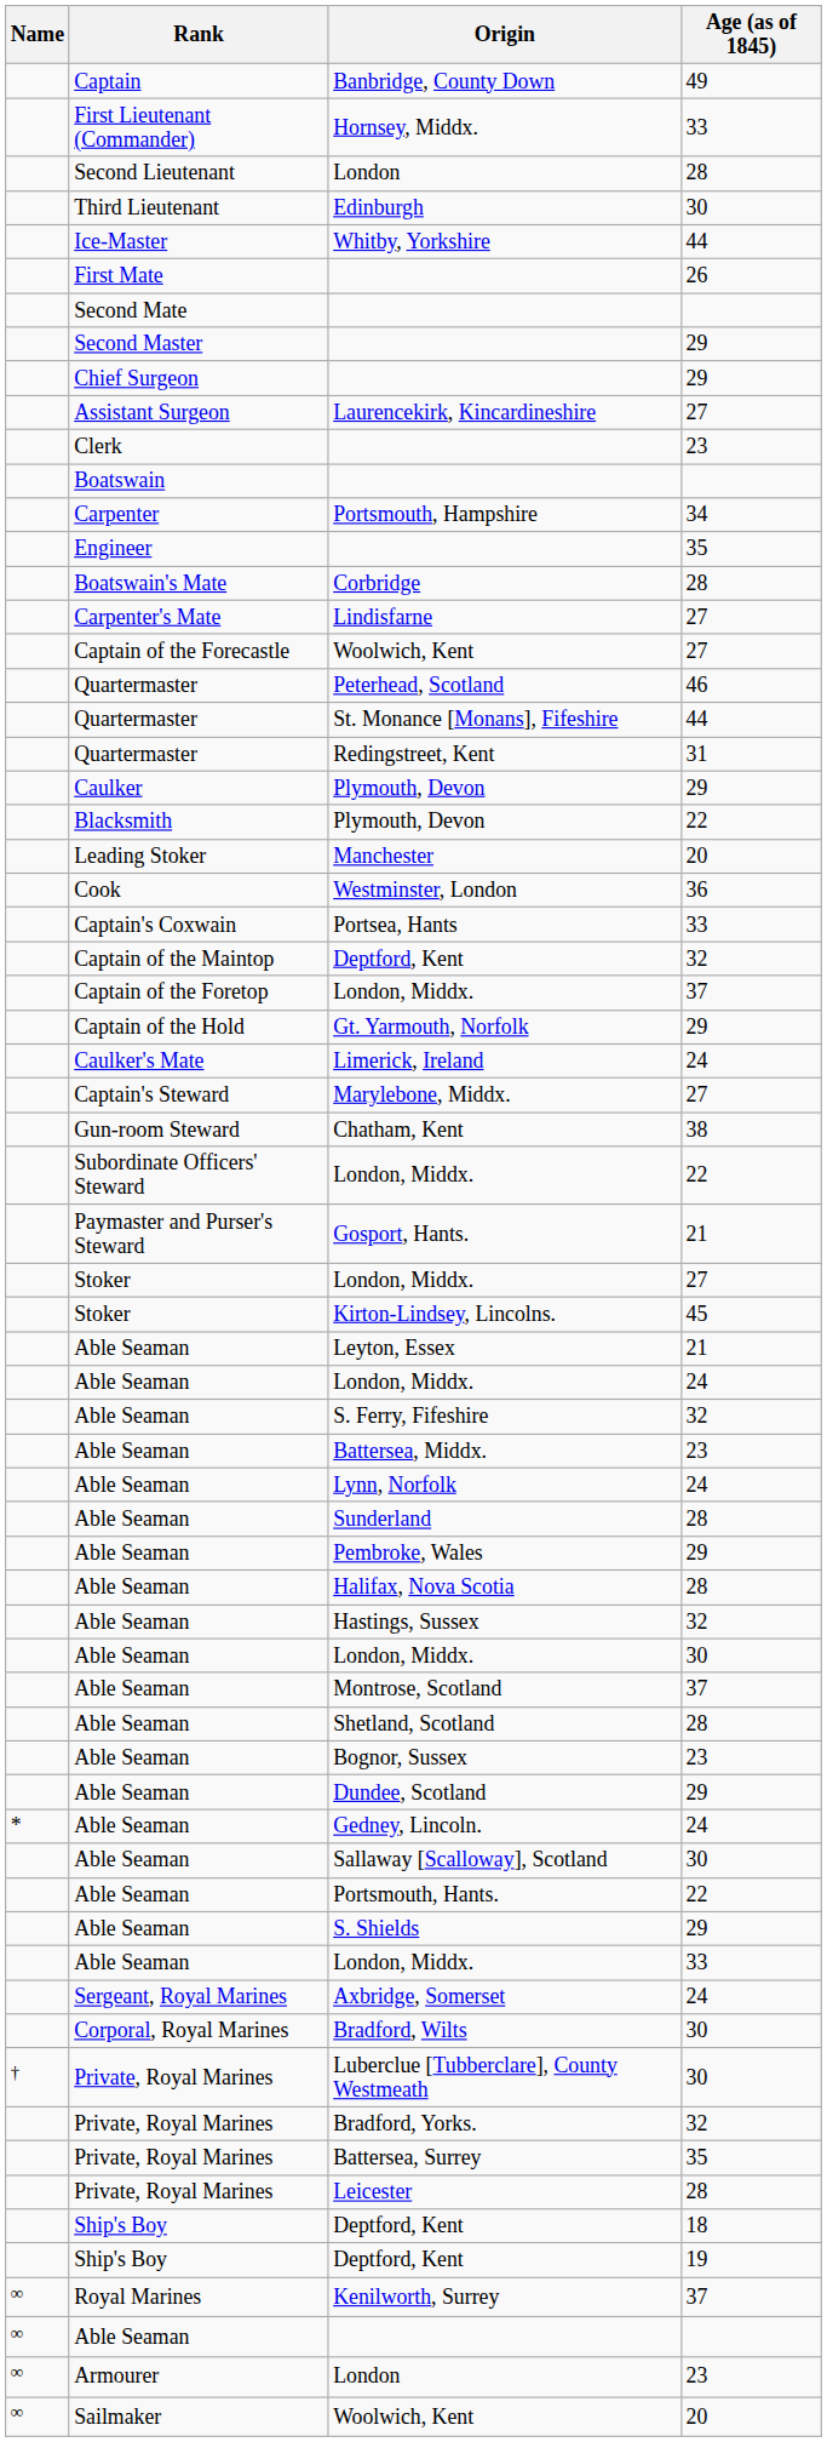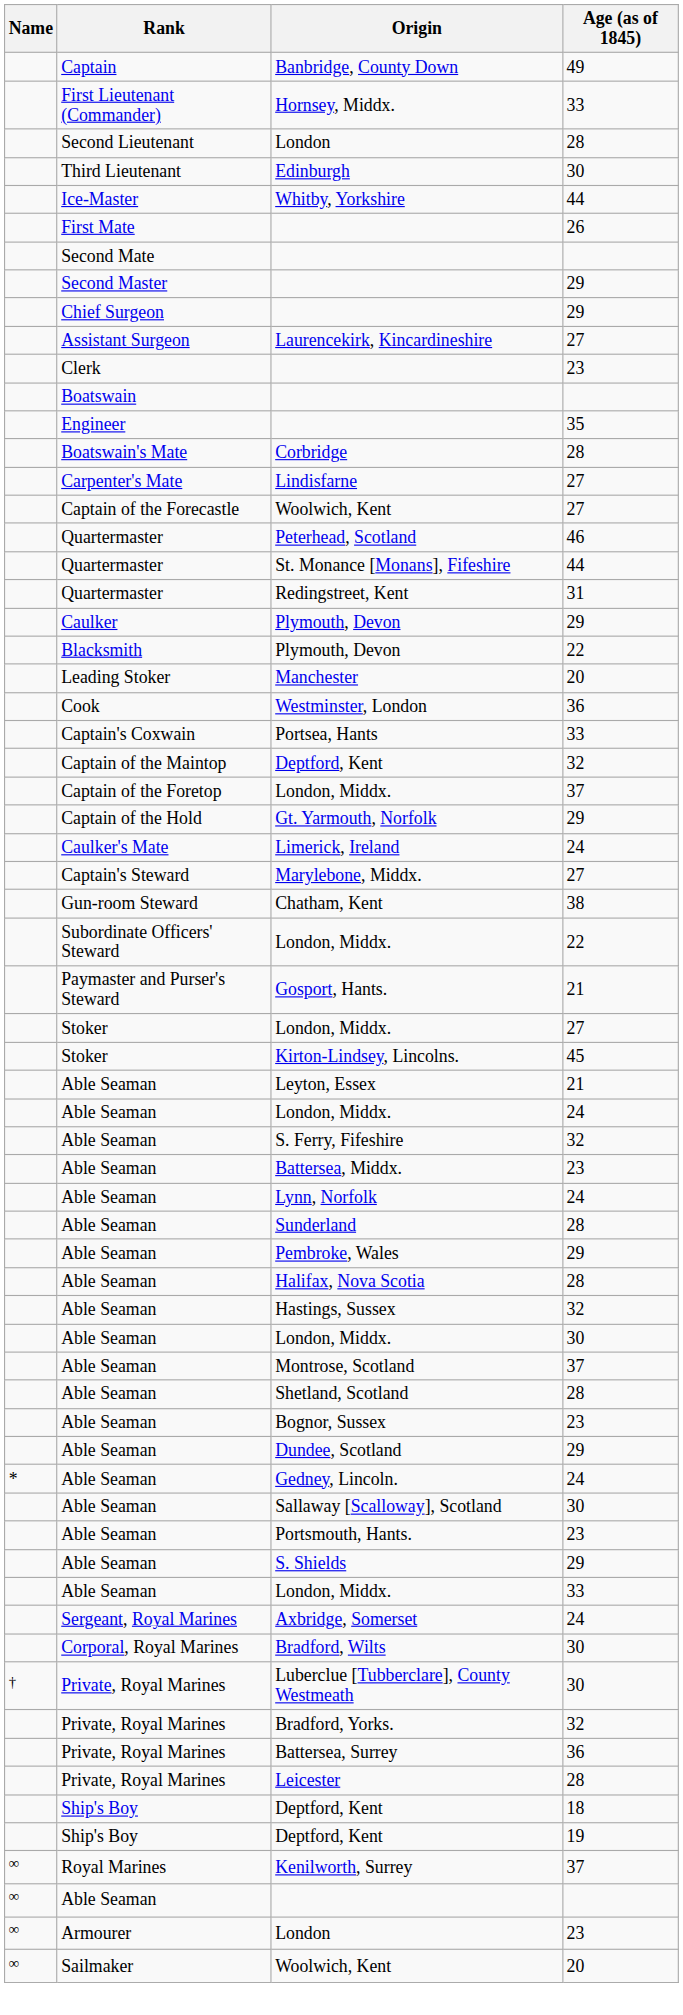 <table class="wikitable sortable">
 <tr>
 <th>Name</th>
 <th>Rank</th>
 <th>Origin</th>
 <th>Age (as of 1845)</th>
 </tr>
 <tr>
 <td></td>
 <td><a href='#'>Captain</a></td>
 <td><a href='#'>Banbridge</a>, <a href='#'>County Down</a></td>
 <td>49</td>
 </tr>
 <tr>
 <td></td>
 <td><a href='#'>First Lieutenant (Commander)</a></td>
 <td><a href='#'>Hornsey</a>, Middx.</td>
 <td>33</td>
 </tr>
 <tr>
 <td></td>
 <td>Second Lieutenant</td>
 <td>London</td>
 <td>28</td>
 </tr>
 <tr>
 <td></td>
 <td>Third Lieutenant</td>
 <td><a href='#'>Edinburgh</a></td>
 <td>30</td>
 </tr>
 <tr>
 <td></td>
 <td><a href='#'>Ice-Master</a></td>
 <td><a href='#'>Whitby</a>, <a href='#'>Yorkshire</a></td>
 <td>44</td>
 </tr>
 <tr>
 <td></td>
 <td><a href='#'>First Mate</a></td>
 <td></td>
 <td>26</td>
 </tr>
 <tr>
 <td></td>
 <td>Second Mate</td>
 <td></td>
 <td></td>
 </tr>
 <tr>
 <td></td>
 <td><a href='#'>Second Master</a></td>
 <td></td>
 <td>29</td>
 </tr>
 <tr>
 <td></td>
 <td><a href='#'>Chief Surgeon</a></td>
 <td></td>
 <td>29</td>
 </tr>
 <tr>
 <td></td>
 <td><a href='#'>Assistant Surgeon</a></td>
 <td><a href='#'>Laurencekirk</a>, <a href='#'>Kincardineshire</a></td>
 <td>27</td>
 </tr>
 <tr>
 <td></td>
 <td>Clerk</td>
 <td></td>
 <td>23</td>
 </tr>
 <tr>
 <td></td>
 <td><a href='#'>Boatswain</a></td>
 <td></td>
 <td></td>
-</tr>
-<tr>
-<td></td>
-<td><a href='#'>Carpenter</a></td>
-<td><a href='#'>Portsmouth</a>, Hampshire</td>
-<td>34</td>
 </tr>
 <tr>
 <td></td>
 <td><a href='#'>Engineer</a></td>
 <td></td>
 <td>35</td>
 </tr>
 <tr>
 <td></td>
 <td><a href='#'>Boatswain's Mate</a></td>
 <td><a href='#'>Corbridge</a></td>
 <td>28</td>
 </tr>
 <tr>
 <td></td>
 <td><a href='#'>Carpenter's Mate</a></td>
 <td><a href='#'>Lindisfarne</a></td>
 <td>27</td>
 </tr>
 <tr>
 <td></td>
 <td>Captain of the Forecastle</td>
 <td>Woolwich, Kent</td>
 <td>27</td>
 </tr>
 <tr>
 <td></td>
 <td>Quartermaster</td>
 <td><a href='#'>Peterhead</a>, <a href='#'>Scotland</a></td>
 <td>46</td>
 </tr>
 <tr>
 <td></td>
 <td>Quartermaster</td>
 <td>St. Monance [<a href='#'>Monans</a>], <a href='#'>Fifeshire</a></td>
 <td>44</td>
 </tr>
 <tr>
 <td></td>
 <td>Quartermaster</td>
 <td>Redingstreet, Kent</td>
 <td>31</td>
 </tr>
 <tr>
 <td></td>
 <td><a href='#'>Caulker</a></td>
 <td><a href='#'>Plymouth</a>, <a href='#'>Devon</a></td>
 <td>29</td>
 </tr>
 <tr>
 <td></td>
 <td><a href='#'>Blacksmith</a></td>
 <td>Plymouth, Devon</td>
 <td>22</td>
 </tr>
 <tr>
 <td></td>
 <td>Leading Stoker</td>
 <td><a href='#'>Manchester</a></td>
 <td>20</td>
 </tr>
 <tr>
 <td></td>
 <td>Cook</td>
 <td><a href='#'>Westminster</a>, London</td>
 <td>36</td>
 </tr>
 <tr>
 <td></td>
 <td>Captain's Coxwain</td>
 <td>Portsea, Hants</td>
 <td>33</td>
 </tr>
 <tr>
 <td></td>
 <td>Captain of the Maintop</td>
 <td><a href='#'>Deptford</a>, Kent</td>
 <td>32</td>
 </tr>
 <tr>
 <td></td>
 <td>Captain of the Foretop</td>
 <td>London, Middx.</td>
 <td>37</td>
 </tr>
 <tr>
 <td></td>
 <td>Captain of the Hold</td>
 <td><a href='#'>Gt. Yarmouth</a>, <a href='#'>Norfolk</a></td>
 <td>29</td>
 </tr>
 <tr>
 <td></td>
 <td><a href='#'>Caulker's Mate</a></td>
 <td><a href='#'>Limerick</a>, <a href='#'>Ireland</a></td>
 <td>24</td>
 </tr>
 <tr>
 <td></td>
 <td>Captain's Steward</td>
 <td><a href='#'>Marylebone</a>, Middx.</td>
 <td>27</td>
 </tr>
 <tr>
 <td></td>
 <td>Gun-room Steward</td>
 <td>Chatham, Kent</td>
 <td>38</td>
 </tr>
 <tr>
 <td></td>
 <td>Subordinate Officers' Steward</td>
 <td>London, Middx.</td>
 <td>22</td>
 </tr>
 <tr>
 <td></td>
 <td>Paymaster and Purser's Steward</td>
 <td><a href='#'>Gosport</a>, Hants.</td>
 <td>21</td>
 </tr>
 <tr>
 <td></td>
 <td>Stoker</td>
 <td>London, Middx.</td>
 <td>27</td>
 </tr>
 <tr>
 <td></td>
 <td>Stoker</td>
 <td><a href='#'>Kirton-Lindsey</a>, Lincolns.</td>
 <td>45</td>
 </tr>
 <tr>
 <td></td>
 <td>Able Seaman</td>
 <td>Leyton, Essex</td>
 <td>21</td>
 </tr>
 <tr>
 <td></td>
 <td>Able Seaman</td>
 <td>London, Middx.</td>
 <td>24</td>
 </tr>
 <tr>
 <td></td>
 <td>Able Seaman</td>
 <td>S. Ferry, Fifeshire</td>
 <td>32</td>
 </tr>
 <tr>
 <td></td>
 <td>Able Seaman</td>
 <td><a href='#'>Battersea</a>, Middx.</td>
 <td>23</td>
 </tr>
 <tr>
 <td></td>
 <td>Able Seaman</td>
 <td><a href='#'>Lynn</a>, <a href='#'>Norfolk</a></td>
 <td>24</td>
 </tr>
 <tr>
 <td></td>
 <td>Able Seaman</td>
 <td><a href='#'>Sunderland</a></td>
 <td>28</td>
 </tr>
 <tr>
 <td></td>
 <td>Able Seaman</td>
 <td><a href='#'>Pembroke</a>, Wales</td>
 <td>29</td>
 </tr>
 <tr>
 <td></td>
 <td>Able Seaman</td>
 <td><a href='#'>Halifax</a>, <a href='#'>Nova Scotia</a></td>
 <td>28</td>
 </tr>
 <tr>
 <td></td>
 <td>Able Seaman</td>
 <td>Hastings, Sussex</td>
 <td>32</td>
 </tr>
 <tr>
 <td></td>
 <td>Able Seaman</td>
 <td>London, Middx.</td>
 <td>30</td>
 </tr>
 <tr>
 <td></td>
 <td>Able Seaman</td>
 <td>Montrose, Scotland</td>
 <td>37</td>
 </tr>
 <tr>
 <td></td>
 <td>Able Seaman</td>
 <td>Shetland, Scotland</td>
 <td>28</td>
 </tr>
 <tr>
 <td></td>
 <td>Able Seaman</td>
 <td>Bognor, Sussex</td>
 <td>23</td>
 </tr>
 <tr>
 <td></td>
 <td>Able Seaman</td>
 <td><a href='#'>Dundee</a>, Scotland</td>
 <td>29</td>
 </tr>
 <tr>
 <td> *</td>
 <td>Able Seaman</td>
 <td><a href='#'>Gedney</a>, Lincoln.</td>
 <td>24</td>
 </tr>
 <tr>
 <td></td>
 <td>Able Seaman</td>
 <td>Sallaway [<a href='#'>Scalloway</a>], Scotland</td>
 <td>30</td>
 </tr>
 <tr>
 <td></td>
 <td>Able Seaman</td>
 <td>Portsmouth, Hants.</td>
-<td>22</td>
+<td>23</td>
 </tr>
 <tr>
 <td></td>
 <td>Able Seaman</td>
 <td><a href='#'>S. Shields</a></td>
 <td>29</td>
 </tr>
 <tr>
 <td></td>
 <td>Able Seaman</td>
 <td>London, Middx.</td>
 <td>33</td>
 </tr>
 <tr>
 <td></td>
 <td><a href='#'>Sergeant</a>, <a href='#'>Royal Marines</a></td>
 <td><a href='#'>Axbridge</a>, <a href='#'>Somerset</a></td>
 <td>24</td>
 </tr>
 <tr>
 <td></td>
 <td><a href='#'>Corporal</a>, Royal Marines</td>
 <td><a href='#'>Bradford</a>, <a href='#'>Wilts</a></td>
 <td>30</td>
 </tr>
 <tr>
 <td> <sup>†</sup></td>
 <td><a href='#'>Private</a>, Royal Marines</td>
 <td>Luberclue [<a href='#'>Tubberclare</a>], <a href='#'>County Westmeath</a></td>
 <td>30</td>
 </tr>
 <tr>
 <td></td>
 <td>Private, Royal Marines</td>
 <td>Bradford, Yorks.</td>
 <td>32</td>
 </tr>
 <tr>
 <td></td>
 <td>Private, Royal Marines</td>
 <td>Battersea, Surrey</td>
-<td>35</td>
+<td>36</td>
 </tr>
 <tr>
 <td></td>
 <td>Private, Royal Marines</td>
 <td><a href='#'>Leicester</a></td>
 <td>28</td>
 </tr>
 <tr>
 <td></td>
 <td><a href='#'>Ship's Boy</a></td>
 <td>Deptford, Kent</td>
 <td>18</td>
 </tr>
 <tr>
 <td></td>
 <td>Ship's Boy</td>
 <td>Deptford, Kent</td>
 <td>19</td>
 </tr>
 <tr>
 <td> <sup>∞</sup></td>
 <td>Royal Marines</td>
 <td><a href='#'>Kenilworth</a>, Surrey</td>
 <td>37</td>
 </tr>
 <tr>
 <td> <sup>∞</sup></td>
 <td>Able Seaman</td>
 <td></td>
 <td></td>
 </tr>
 <tr>
 <td> <sup>∞</sup></td>
 <td>Armourer</td>
 <td>London</td>
 <td>23</td>
 </tr>
 <tr>
 <td> <sup>∞</sup></td>
 <td>Sailmaker</td>
 <td>Woolwich, Kent</td>
 <td>20</td>
 </tr>
 </table>
